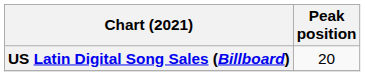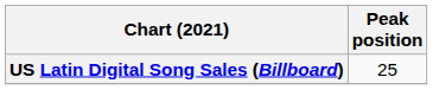 <table class="wikitable sortable plainrowheaders" style="text-align:center">
 <tr>
 <th scope="col">Chart (2021)</th>
 <th scope="col">Peak<br> position</th>
 </tr>
 <tr>
 <th scope="row">US <a href='#'>Latin Digital Song Sales</a> (<em><a href='#'>Billboard</a></em>)</th>
-<td>20</td>
+<td>25</td>
 </tr>
 <tr>
 </tr>
 </table>
